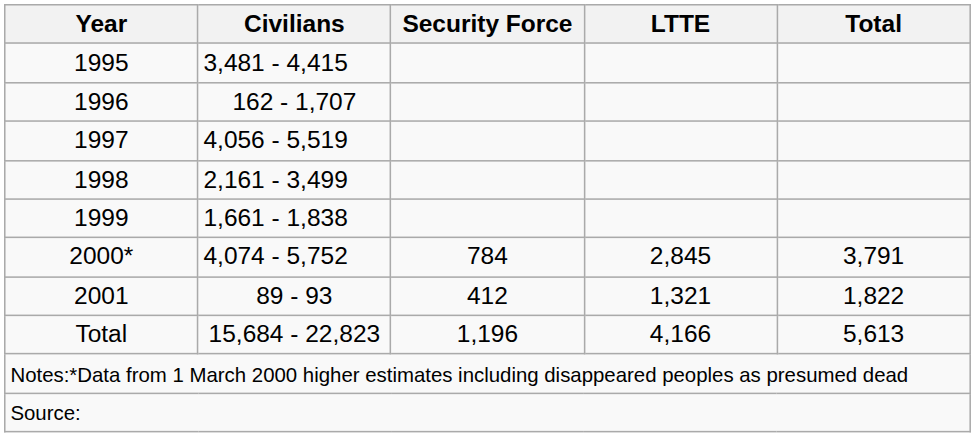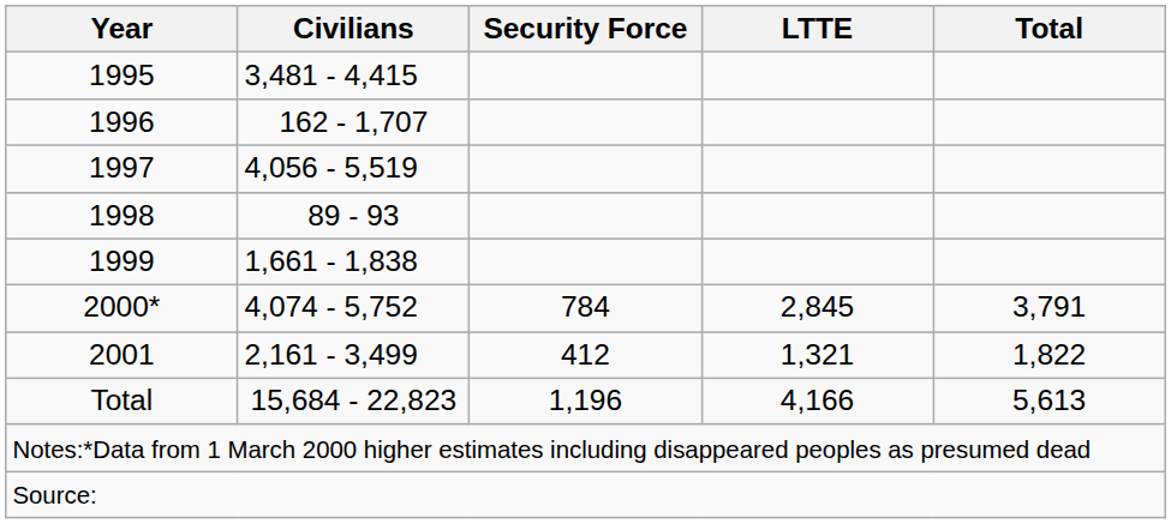 <table style="width:50%;" class="wikitable" border="1">
 <tr>
 <th width=18%>Year</th>
 <th width=18%>Civilians</th>
 <th width=18%>Security Force</th>
 <th width=18%>LTTE</th>
 <th width=18%>Total</th>
 </tr>
 <tr>
 <td align="center">1995</td>
 <td>3,481 - 4,415</td>
 <td></td>
 <td></td>
 <td></td>
 </tr>
 <tr>
 <td align="center">1996</td>
 <td align="center">162 - 1,707</td>
 <td></td>
 <td></td>
 <td></td>
 </tr>
 <tr>
 <td align="center">1997</td>
 <td>4,056 - 5,519</td>
 <td></td>
 <td></td>
 <td></td>
 </tr>
 <tr>
 <td align="center">1998</td>
-<td>2,161 - 3,499</td>
+<td align="center">89 - 93</td>
 <td></td>
 <td></td>
 <td></td>
 </tr>
 <tr>
 <td align="center">1999</td>
 <td>1,661 - 1,838</td>
 <td></td>
 <td></td>
 <td></td>
 </tr>
 <tr>
 <td align="center">2000*</td>
 <td>4,074 - 5,752</td>
 <td align="center">784</td>
 <td align="center">2,845</td>
 <td align="center">3,791</td>
 </tr>
 <tr>
 <td align="center">2001</td>
-<td align="center">89 - 93</td>
+<td>2,161 - 3,499</td>
 <td align="center">412</td>
 <td align="center">1,321</td>
 <td align="center">1,822</td>
 </tr>
 <tr>
 <td align="center">Total</td>
 <td align="center">15,684 - 22,823</td>
 <td align="center">1,196</td>
 <td align="center">4,166</td>
 <td align="center">5,613</td>
 </tr>
 <tr>
 <td align=left colspan=5><small>Notes:*Data from 1 March 2000  higher estimates including disappeared peoples as presumed dead</small></td>
 </tr>
 <tr>
 <td align=left colspan=5><small>Source:</small></td>
 </tr>
 </table>
